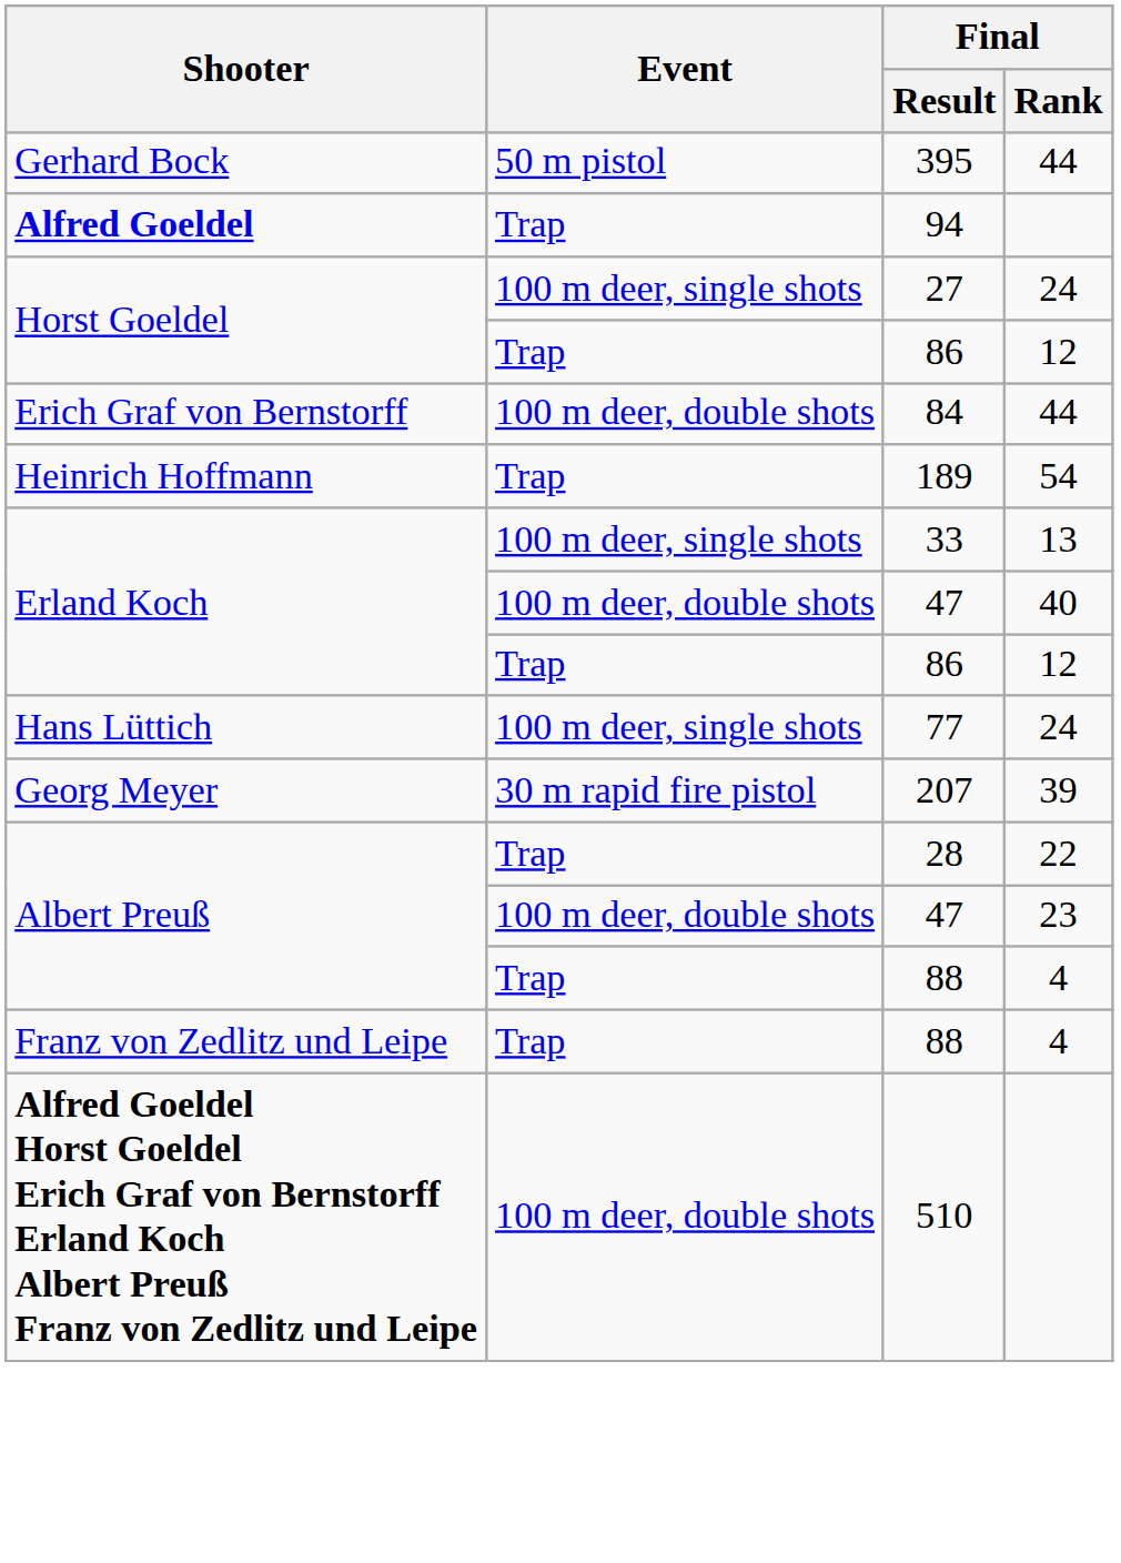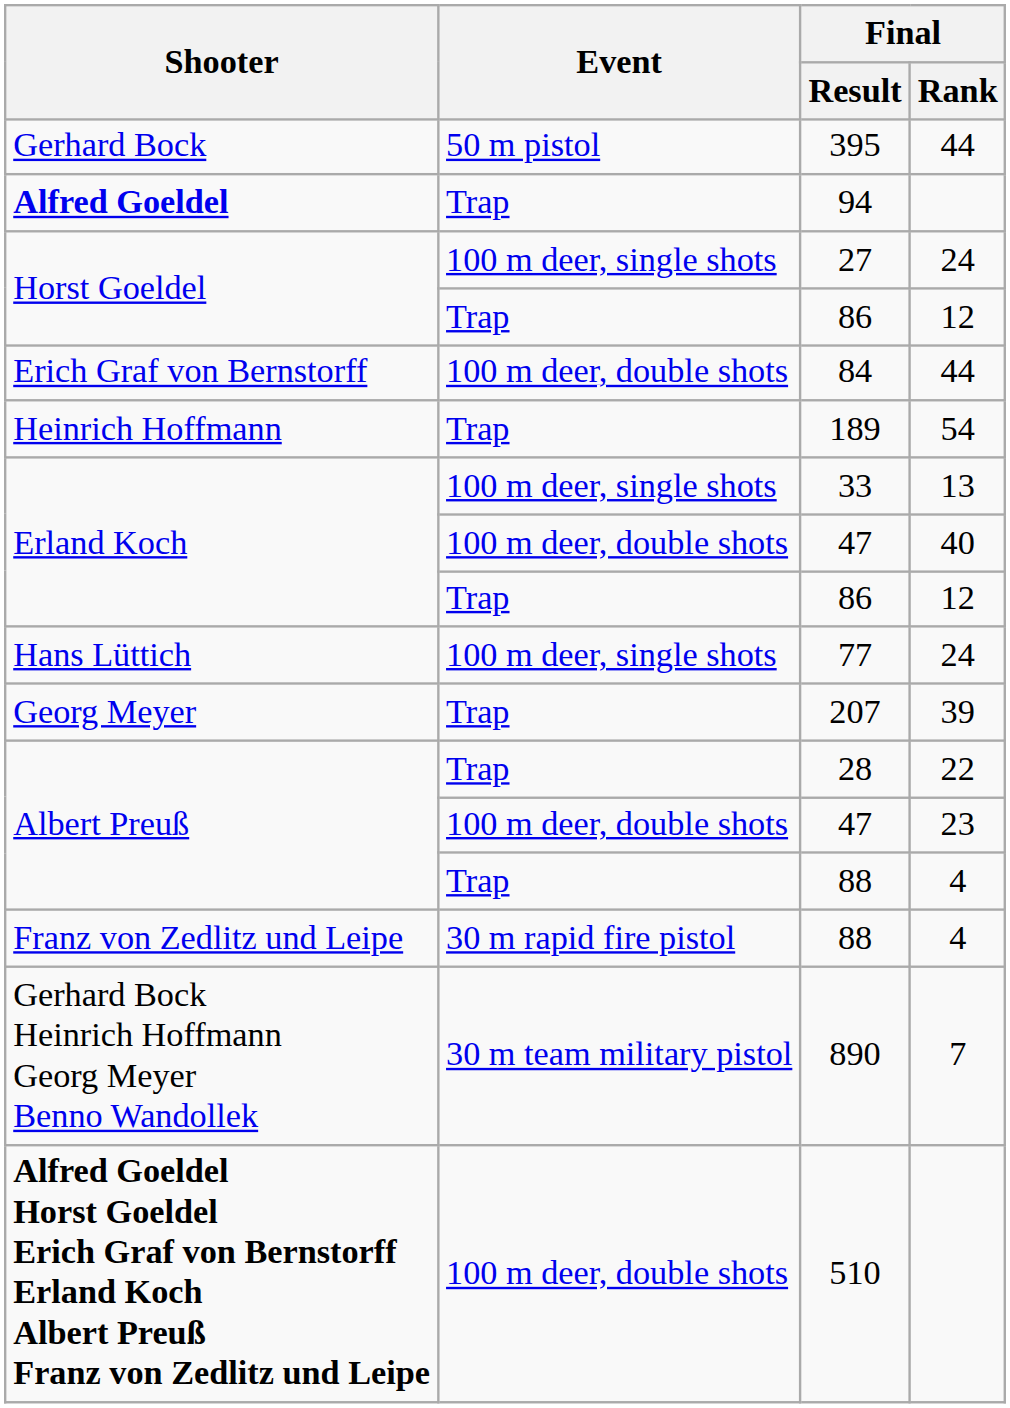 <table class=wikitable style="font-size:90%">
 <tr>
 <th rowspan=2>Shooter</th>
 <th rowspan=2>Event</th>
 <th colspan=2>Final</th>
 </tr>
 <tr>
 <th>Result</th>
 <th>Rank</th>
 </tr>
 <tr>
 <td><a href='#'>Gerhard Bock</a></td>
 <td><a href='#'>50 m pistol</a></td>
 <td align=center>395</td>
 <td align=center>44</td>
 </tr>
 <tr>
 <td><strong><a href='#'>Alfred Goeldel</a></strong></td>
 <td><a href='#'>Trap</a></td>
 <td align=center>94</td>
 <td align=center></td>
 </tr>
 <tr>
 <td rowspan=2><a href='#'>Horst Goeldel</a></td>
 <td><a href='#'>100 m deer, single shots</a></td>
 <td align=center>27</td>
 <td align=center>24</td>
 </tr>
 <tr>
 <td><a href='#'>Trap</a></td>
 <td align=center>86</td>
 <td align=center>12</td>
 </tr>
 <tr>
 <td><a href='#'>Erich Graf von Bernstorff</a></td>
 <td><a href='#'>100 m deer, double shots</a></td>
 <td align=center>84</td>
 <td align=center>44</td>
 </tr>
 <tr>
 <td><a href='#'>Heinrich Hoffmann</a></td>
 <td><a href='#'>Trap</a></td>
 <td align=center>189</td>
 <td align=center>54</td>
 </tr>
 <tr>
 <td rowspan=3><a href='#'>Erland Koch</a></td>
 <td><a href='#'>100 m deer, single shots</a></td>
 <td align=center>33</td>
 <td align=center>13</td>
 </tr>
 <tr>
 <td><a href='#'>100 m deer, double shots</a></td>
 <td align=center>47</td>
 <td align=center>40</td>
 </tr>
 <tr>
 <td><a href='#'>Trap</a></td>
 <td align=center>86</td>
 <td align=center>12</td>
 </tr>
 <tr>
 <td><a href='#'>Hans Lüttich</a></td>
 <td><a href='#'>100 m deer, single shots</a></td>
 <td align=center>77</td>
 <td align=center>24</td>
 </tr>
 <tr>
 <td><a href='#'>Georg Meyer</a></td>
-<td><a href='#'>30 m rapid fire pistol</a></td>
+<td><a href='#'>Trap</a></td>
 <td align=center>207</td>
 <td align=center>39</td>
 </tr>
 <tr>
 <td rowspan=3><a href='#'>Albert Preuß</a></td>
 <td><a href='#'>Trap</a></td>
 <td align=center>28</td>
 <td align=center>22</td>
 </tr>
 <tr>
 <td><a href='#'>100 m deer, double shots</a></td>
 <td align=center>47</td>
 <td align=center>23</td>
 </tr>
 <tr>
 <td><a href='#'>Trap</a></td>
 <td align=center>88</td>
 <td align=center>4</td>
 </tr>
 <tr>
 <td><a href='#'>Franz von Zedlitz und Leipe</a></td>
-<td><a href='#'>Trap</a></td>
+<td><a href='#'>30 m rapid fire pistol</a></td>
 <td align=center>88</td>
 <td align=center>4</td>
+</tr>
+<tr>
+<td>Gerhard Bock <br> Heinrich Hoffmann <br> Georg Meyer <br> <a href='#'>Benno Wandollek</a></td>
+<td><a href='#'>30 m team military pistol</a></td>
+<td align=center>890</td>
+<td align=center>7</td>
 </tr>
 <tr>
 <td><strong>Alfred Goeldel <br> Horst Goeldel <br> Erich Graf von Bernstorff <br> Erland Koch <br> Albert Preuß <br> Franz von Zedlitz und Leipe</strong></td>
 <td><a href='#'>100 m deer, double shots</a></td>
 <td align=center>510</td>
 <td align=center></td>
 </tr>
 </table>
